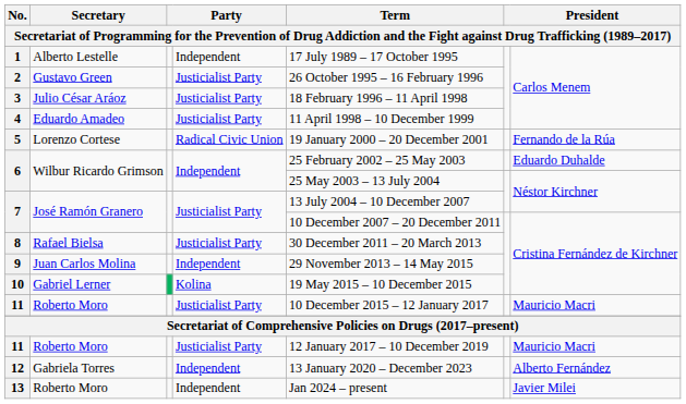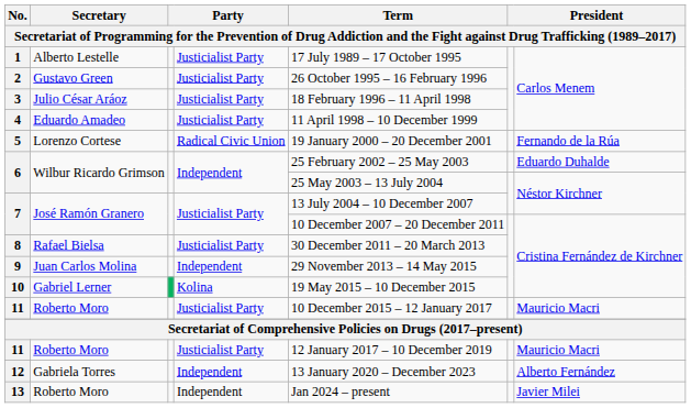 <table class="wikitable">
 <tr>
 <th>No.</th>
 <th>Secretary</th>
 <th colspan="2">Party</th>
 <th>Term</th>
 <th colspan="2">President</th>
 </tr>
 <tr>
 <th colspan="7">Secretariat of Programming for the Prevention of Drug Addiction and the Fight against Drug Trafficking (1989–2017)</th>
 </tr>
 <tr>
 <th>1</th>
 <td>Alberto Lestelle</td>
 <td bgcolor=></td>
-<td>Independent</td>
+<td><a href='#'>Justicialist Party</a></td>
 <td>17 July 1989 – 17 October 1995</td>
 <td rowspan="4" bgcolor=></td>
 <td rowspan="4"><a href='#'>Carlos Menem</a></td>
 </tr>
 <tr>
 <th>2</th>
 <td><a href='#'>Gustavo Green</a></td>
 <td bgcolor=></td>
 <td><a href='#'>Justicialist Party</a></td>
 <td>26 October 1995 – 16 February 1996</td>
 </tr>
 <tr>
 <th>3</th>
 <td><a href='#'>Julio César Aráoz</a></td>
 <td bgcolor=></td>
 <td><a href='#'>Justicialist Party</a></td>
 <td>18 February 1996 – 11 April 1998</td>
 </tr>
 <tr>
 <th>4</th>
 <td><a href='#'>Eduardo Amadeo</a></td>
 <td bgcolor=></td>
 <td><a href='#'>Justicialist Party</a></td>
 <td>11 April 1998 – 10 December 1999</td>
 </tr>
 <tr>
 <th>5</th>
 <td>Lorenzo Cortese</td>
 <td bgcolor=></td>
 <td><a href='#'>Radical Civic Union</a></td>
 <td>19 January 2000 – 20 December 2001</td>
 <td bgcolor=></td>
 <td><a href='#'>Fernando de la Rúa</a></td>
 </tr>
 <tr>
 <th rowspan="2">6</th>
 <td rowspan="2">Wilbur Ricardo Grimson</td>
 <td rowspan="2" bgcolor=></td>
 <td rowspan="2"><a href='#'>Independent</a></td>
 <td>25 February 2002 – 25 May 2003</td>
 <td bgcolor=></td>
 <td><a href='#'>Eduardo Duhalde</a></td>
 </tr>
 <tr>
 <td>25 May 2003 – 13 July 2004</td>
 <td rowspan="2" bgcolor=></td>
 <td rowspan="2"><a href='#'>Néstor Kirchner</a></td>
 </tr>
 <tr>
 <th rowspan="2">7</th>
 <td rowspan="2"><a href='#'>José Ramón Granero</a></td>
 <td rowspan="2" bgcolor=></td>
 <td rowspan="2"><a href='#'>Justicialist Party</a></td>
 <td>13 July 2004 – 10 December 2007</td>
 </tr>
 <tr>
 <td>10 December 2007 – 20 December 2011</td>
 <td rowspan="4" bgcolor=></td>
 <td rowspan="4"><a href='#'>Cristina Fernández de Kirchner</a></td>
 </tr>
 <tr>
 <th>8</th>
 <td><a href='#'>Rafael Bielsa</a></td>
 <td bgcolor=></td>
 <td><a href='#'>Justicialist Party</a></td>
 <td>30 December 2011 – 20 March 2013</td>
 </tr>
 <tr>
 <th>9</th>
 <td><a href='#'>Juan Carlos Molina</a></td>
 <td bgcolor=></td>
 <td><a href='#'>Independent</a></td>
 <td>29 November 2013 – 14 May 2015</td>
 </tr>
 <tr>
 <th>10</th>
 <td><a href='#'>Gabriel Lerner</a></td>
 <td bgcolor=#04B45F></td>
 <td><a href='#'>Kolina</a></td>
 <td>19 May 2015 – 10 December 2015</td>
 </tr>
 <tr>
 <th>11</th>
 <td><a href='#'>Roberto Moro</a></td>
 <td bgcolor=></td>
 <td><a href='#'>Justicialist Party</a></td>
 <td>10 December 2015 – 12 January 2017</td>
 <td bgcolor=></td>
 <td><a href='#'>Mauricio Macri</a></td>
 </tr>
 <tr>
 </tr>
 <tr>
 <th colspan="7">Secretariat of Comprehensive Policies on Drugs (2017–present)</th>
 </tr>
 <tr>
 <th>11</th>
 <td><a href='#'>Roberto Moro</a></td>
 <td bgcolor=></td>
 <td><a href='#'>Justicialist Party</a></td>
 <td>12 January 2017 – 10 December 2019</td>
 <td bgcolor=></td>
 <td><a href='#'>Mauricio Macri</a></td>
 </tr>
 <tr>
 <th>12</th>
 <td>Gabriela Torres</td>
 <td bgcolor=></td>
 <td><a href='#'>Independent</a></td>
 <td>13 January 2020 – December 2023</td>
 <td bgcolor=></td>
 <td><a href='#'>Alberto Fernández</a></td>
 </tr>
 <tr>
 <th>13</th>
 <td>Roberto Moro</td>
 <td bgcolor=></td>
 <td>Independent</td>
 <td>Jan 2024 – present</td>
 <td bgcolor=></td>
 <td><a href='#'>Javier Milei</a></td>
 </tr>
 </table>
